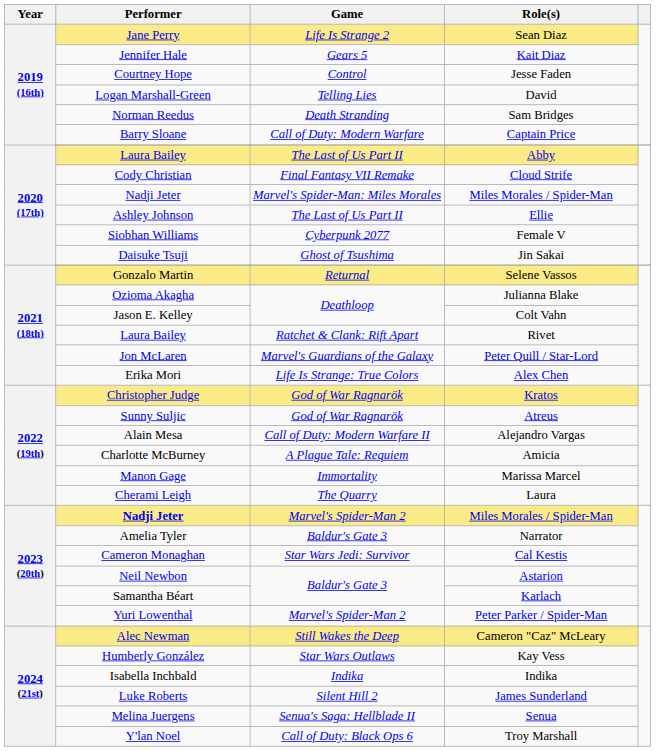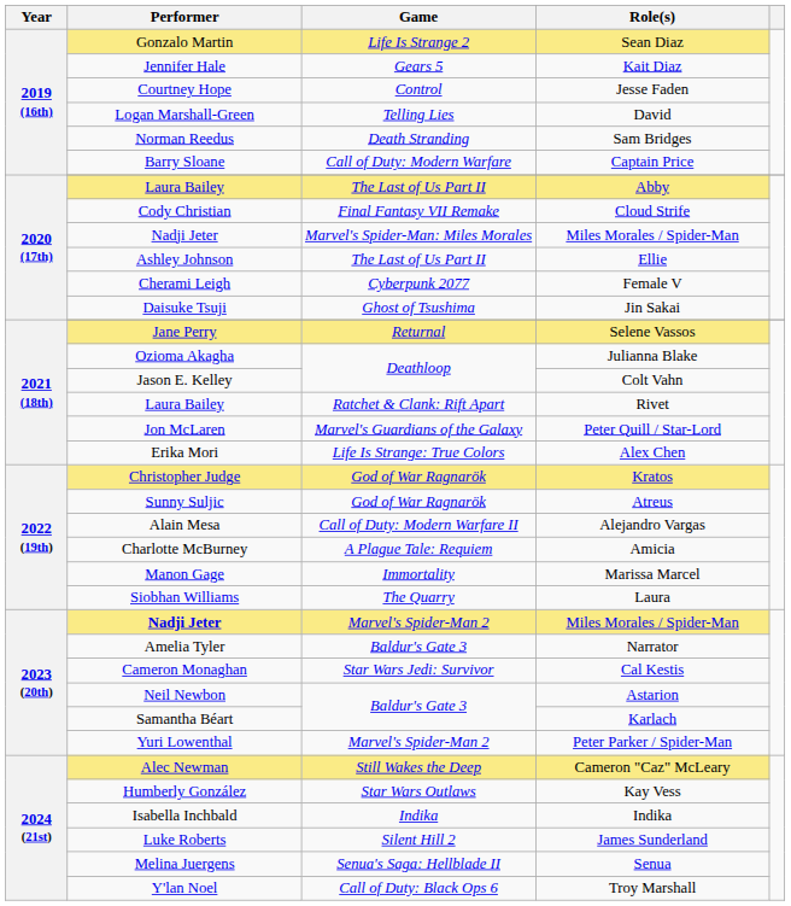 <table class="wikitable" style="text-align:center;">
 <tr style="background:#bebebe;">
 <th scope="col" style="width:8%;">Year</th>
 <th scope="col" style="width:30%;">Performer</th>
 <th scope="col" style="width:30%;">Game</th>
 <th scope="col" style="width:30%;">Role(s)</th>
 <th scope="col" style="width:2%;" class="unsortable"></th>
 </tr>
 <tr>
 <th rowspan="6"><a href='#'>2019</a><br><small><a href='#'>(16th)</a></small></th>
-<td style="background:#FAEB86"><a href='#'>Jane Perry</a></td>
+<td style="background:#FAEB86">Gonzalo Martin</td>
 <td style="background:#FAEB86"><em><a href='#'>Life Is Strange 2</a></em></td>
 <td style="background:#FAEB86">Sean Diaz</td>
 <td rowspan="6"></td>
 </tr>
 <tr>
 <td><a href='#'>Jennifer Hale</a></td>
 <td><em><a href='#'>Gears 5</a></em></td>
 <td><a href='#'>Kait Diaz</a></td>
 </tr>
 <tr>
 <td><a href='#'>Courtney Hope</a></td>
 <td><em><a href='#'>Control</a></em></td>
 <td>Jesse Faden</td>
 </tr>
 <tr>
 <td><a href='#'>Logan Marshall-Green</a></td>
 <td><em><a href='#'>Telling Lies</a></em></td>
 <td>David</td>
 </tr>
 <tr>
 <td><a href='#'>Norman Reedus</a></td>
 <td><em><a href='#'>Death Stranding</a></em></td>
 <td>Sam Bridges</td>
 </tr>
 <tr>
 <td><a href='#'>Barry Sloane</a></td>
 <td><em><a href='#'>Call of Duty: Modern Warfare</a></em></td>
 <td><a href='#'>Captain Price</a></td>
 </tr>
 <tr>
 <th rowspan="7"><a href='#'>2020</a><br><small><a href='#'>(17th)</a></small></th>
 </tr>
 <tr>
 <td style="background:#FAEB86"><a href='#'>Laura Bailey</a></td>
 <td style="background:#FAEB86"><em><a href='#'>The Last of Us Part II</a></em></td>
 <td style="background:#FAEB86"><a href='#'>Abby</a></td>
 <td rowspan="6"></td>
 </tr>
 <tr>
 <td><a href='#'>Cody Christian</a></td>
 <td><em><a href='#'>Final Fantasy VII Remake</a></em></td>
 <td><a href='#'>Cloud Strife</a></td>
 </tr>
 <tr>
 <td><a href='#'>Nadji Jeter</a></td>
 <td><em><a href='#'>Marvel's Spider-Man: Miles Morales</a></em></td>
 <td><a href='#'>Miles Morales / Spider-Man</a></td>
 </tr>
 <tr>
 <td><a href='#'>Ashley Johnson</a></td>
 <td><em><a href='#'>The Last of Us Part II</a></em></td>
 <td><a href='#'>Ellie</a></td>
 </tr>
 <tr>
-<td><a href='#'>Siobhan Williams</a></td>
+<td><a href='#'>Cherami Leigh</a></td>
 <td><em><a href='#'>Cyberpunk 2077</a></em></td>
 <td>Female V</td>
 </tr>
 <tr>
 <td><a href='#'>Daisuke Tsuji</a></td>
 <td><em><a href='#'>Ghost of Tsushima</a></em></td>
 <td>Jin Sakai</td>
 </tr>
 <tr>
 <th rowspan="7"><a href='#'>2021</a><br><small><a href='#'>(18th)</a></small></th>
 </tr>
 <tr>
-<td style="background:#FAEB86">Gonzalo Martin</td>
+<td style="background:#FAEB86"><a href='#'>Jane Perry</a></td>
 <td style="background:#FAEB86"><em><a href='#'>Returnal</a></em></td>
 <td style="background:#FAEB86">Selene Vassos</td>
 <td rowspan=6></td>
 </tr>
 <tr>
 <td><a href='#'>Ozioma Akagha</a></td>
 <td rowspan=2><em><a href='#'>Deathloop</a></em></td>
 <td>Julianna Blake</td>
 </tr>
 <tr>
 <td>Jason E. Kelley</td>
 <td>Colt Vahn</td>
 </tr>
 <tr>
 <td><a href='#'>Laura Bailey</a></td>
 <td><em><a href='#'>Ratchet & Clank: Rift Apart</a></em></td>
 <td>Rivet</td>
 </tr>
 <tr>
 <td><a href='#'>Jon McLaren</a></td>
 <td><em><a href='#'>Marvel's Guardians of the Galaxy</a></em></td>
 <td><a href='#'>Peter Quill / Star-Lord</a></td>
 </tr>
 <tr>
 <td>Erika Mori</td>
 <td><em><a href='#'>Life Is Strange: True Colors</a></em></td>
 <td><a href='#'>Alex Chen</a></td>
 </tr>
 <tr>
 <th rowspan="6"><a href='#'>2022</a><br><small>(<a href='#'>19th</a>)</small></th>
 <td style="background:#FAEB86"><a href='#'>Christopher Judge</a></td>
 <td style="background:#FAEB86"><em><a href='#'>God of War Ragnarök</a></em></td>
 <td style="background:#FAEB86"><a href='#'>Kratos</a></td>
 <td rowspan="6"></td>
 </tr>
 <tr>
 <td><a href='#'>Sunny Suljic</a></td>
 <td><em><a href='#'>God of War Ragnarök</a></em></td>
 <td><a href='#'>Atreus</a></td>
 </tr>
 <tr>
 <td>Alain Mesa</td>
 <td><em><a href='#'>Call of Duty: Modern Warfare II</a></em></td>
 <td>Alejandro Vargas</td>
 </tr>
 <tr>
 <td>Charlotte McBurney</td>
 <td><em><a href='#'>A Plague Tale: Requiem</a></em></td>
 <td>Amicia</td>
 </tr>
 <tr>
 <td><a href='#'>Manon Gage</a></td>
 <td><em><a href='#'>Immortality</a></em></td>
 <td>Marissa Marcel</td>
 </tr>
 <tr>
-<td><a href='#'>Cherami Leigh</a></td>
+<td><a href='#'>Siobhan Williams</a></td>
 <td><em><a href='#'>The Quarry</a></em></td>
 <td>Laura</td>
 </tr>
 <tr>
 <th rowspan="6"><a href='#'>2023</a><br><small>(<a href='#'>20th</a>)</small></th>
 <td style="background:#FAEB86"><strong><a href='#'>Nadji Jeter</a></strong></td>
 <td style="background:#FAEB86"><em><a href='#'>Marvel's Spider-Man 2</a></em></td>
 <td style="background:#FAEB86"><a href='#'>Miles Morales / Spider-Man</a></td>
 <td rowspan="6"></td>
 </tr>
 <tr>
 <td>Amelia Tyler</td>
 <td><em><a href='#'>Baldur's Gate 3</a></em></td>
 <td>Narrator</td>
 </tr>
 <tr>
 <td><a href='#'>Cameron Monaghan</a></td>
 <td><em><a href='#'>Star Wars Jedi: Survivor</a></em></td>
 <td><a href='#'>Cal Kestis</a></td>
 </tr>
 <tr>
 <td><a href='#'>Neil Newbon</a></td>
 <td rowspan=2><em><a href='#'>Baldur's Gate 3</a></em></td>
 <td><a href='#'>Astarion</a></td>
 </tr>
 <tr>
 <td>Samantha Béart</td>
 <td><a href='#'>Karlach</a></td>
 </tr>
 <tr>
 <td><a href='#'>Yuri Lowenthal</a></td>
 <td><em><a href='#'>Marvel's Spider-Man 2</a></em></td>
 <td><a href='#'>Peter Parker / Spider-Man</a></td>
 </tr>
 <tr>
 <th rowspan="6"><a href='#'>2024</a><br><small>(<a href='#'>21st</a>)</small></th>
 <td style="background:#FAEB86"><a href='#'>Alec Newman</a></td>
 <td style="background:#FAEB86"><em><a href='#'>Still Wakes the Deep</a></em></td>
 <td style="background:#FAEB86">Cameron "Caz" McLeary</td>
 <td rowspan="6"></td>
 </tr>
 <tr>
 <td><a href='#'>Humberly González</a></td>
 <td><em><a href='#'>Star Wars Outlaws</a></em></td>
 <td>Kay Vess</td>
 </tr>
 <tr>
 <td>Isabella Inchbald</td>
 <td><em><a href='#'>Indika</a></em></td>
 <td>Indika</td>
 </tr>
 <tr>
 <td><a href='#'>Luke Roberts</a></td>
 <td><em><a href='#'>Silent Hill 2</a></em></td>
 <td><a href='#'>James Sunderland</a></td>
 </tr>
 <tr>
 <td><a href='#'>Melina Juergens</a></td>
 <td><em><a href='#'>Senua's Saga: Hellblade II</a></em></td>
 <td><a href='#'>Senua</a></td>
 </tr>
 <tr>
 <td><a href='#'>Y'lan Noel</a></td>
 <td><em><a href='#'>Call of Duty: Black Ops 6</a></em></td>
 <td>Troy Marshall</td>
 </tr>
 </table>
